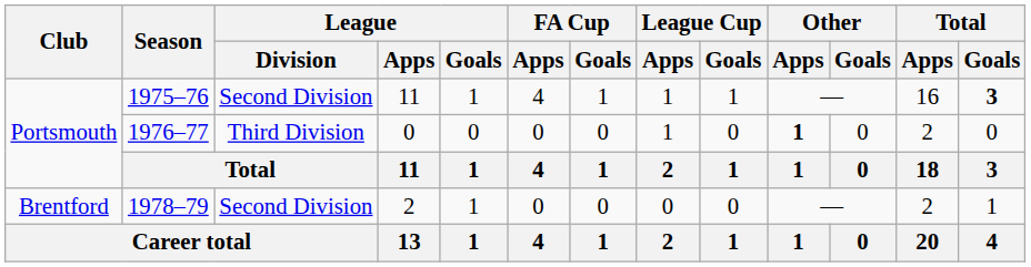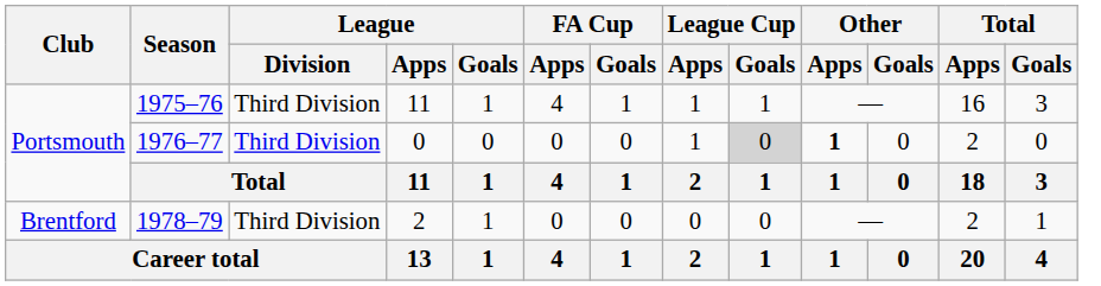 <table class="wikitable" style="text-align: center;">
 <tr>
 <th rowspan="2">Club</th>
 <th rowspan="2">Season</th>
 <th colspan="3">League</th>
 <th colspan="2">FA Cup</th>
 <th colspan="2">League Cup</th>
 <th colspan="2">Other</th>
 <th colspan="2">Total</th>
 </tr>
 <tr>
 <th>Division</th>
 <th>Apps</th>
 <th>Goals</th>
 <th>Apps</th>
 <th>Goals</th>
 <th>Apps</th>
 <th>Goals</th>
 <th>Apps</th>
 <th>Goals</th>
 <th>Apps</th>
 <th>Goals</th>
 </tr>
 <tr>
 <td rowspan="3"><a href='#'>Portsmouth</a></td>
 <td><a href='#'>1975–76</a></td>
-<td><a href='#'>Second Division</a></td>
+<td>Third Division</td>
 <td>11</td>
 <td>1</td>
 <td>4</td>
 <td>1</td>
 <td>1</td>
 <td>1</td>
 <td colspan="2">—</td>
 <td>16</td>
-<td><strong>3</strong></td>
+<td>3</td>
 </tr>
 <tr>
 <td><a href='#'>1976–77</a></td>
 <td><a href='#'>Third Division</a></td>
 <td>0</td>
 <td>0</td>
 <td>0</td>
 <td>0</td>
 <td>1</td>
-<td>0</td>
+<td style="background: lightgrey;">0</td>
 <td><strong>1</strong></td>
 <td>0</td>
 <td>2</td>
 <td>0</td>
 </tr>
 <tr>
 <th colspan="2">Total</th>
 <th>11</th>
 <th>1</th>
 <th>4</th>
 <th>1</th>
 <th>2</th>
 <th>1</th>
 <th>1</th>
 <th>0</th>
 <th>18</th>
 <th>3</th>
 </tr>
 <tr>
 <td><a href='#'>Brentford</a></td>
 <td><a href='#'>1978–79</a></td>
-<td><a href='#'>Second Division</a></td>
+<td>Third Division</td>
 <td>2</td>
 <td>1</td>
 <td>0</td>
 <td>0</td>
 <td>0</td>
 <td>0</td>
 <td colspan="2">—</td>
 <td>2</td>
 <td>1</td>
 </tr>
 <tr>
 <th colspan="3">Career total</th>
 <th>13</th>
 <th>1</th>
 <th>4</th>
 <th>1</th>
 <th>2</th>
 <th>1</th>
 <th>1</th>
 <th>0</th>
 <th>20</th>
 <th>4</th>
 </tr>
 </table>
